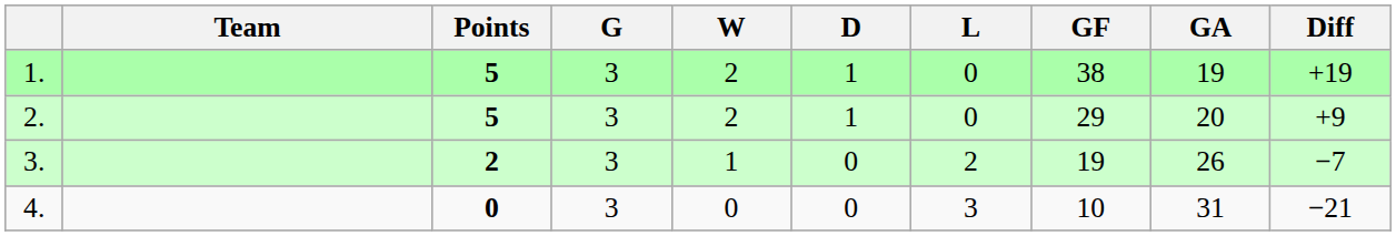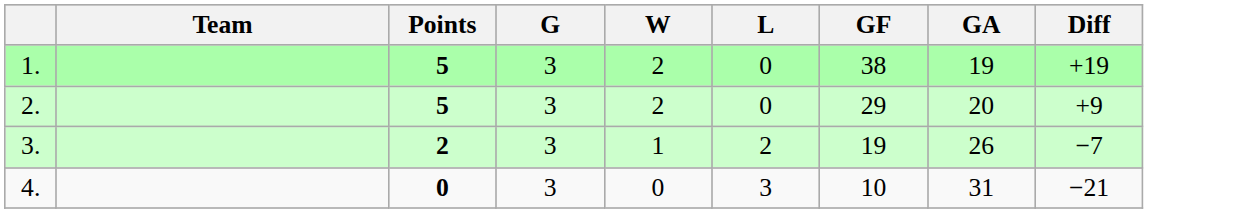 <table class=wikitable style="text-align:center">
 <tr bgcolor="#DCDCDC">
 <th width="25"></th>
 <th width="200">Team</th>
 <th width="60">Points</th>
 <th width="60">G</th>
 <th width="60">W</th>
-<th width="60">D</th>
 <th width="60">L</th>
 <th width="60">GF</th>
 <th width="60">GA</th>
 <th width="60">Diff</th>
 </tr>
 <tr bgcolor=#AAFFAA>
 <td>1.</td>
 <td align=left></td>
 <td><strong>5</strong></td>
 <td>3</td>
 <td>2</td>
-<td>1</td>
 <td>0</td>
 <td>38</td>
 <td>19</td>
 <td>+19</td>
 </tr>
 <tr bgcolor=#CCFFCC>
 <td>2.</td>
 <td align=left></td>
 <td><strong>5</strong></td>
 <td>3</td>
 <td>2</td>
-<td>1</td>
 <td>0</td>
 <td>29</td>
 <td>20</td>
 <td>+9</td>
 </tr>
 <tr bgcolor=#CCFFCC>
 <td>3.</td>
 <td align=left></td>
 <td><strong>2</strong></td>
 <td>3</td>
 <td>1</td>
-<td>0</td>
 <td>2</td>
 <td>19</td>
 <td>26</td>
 <td>−7</td>
 </tr>
 <tr>
 <td>4.</td>
 <td align=left></td>
 <td><strong>0</strong></td>
 <td>3</td>
 <td>0</td>
-<td>0</td>
 <td>3</td>
 <td>10</td>
 <td>31</td>
 <td>−21</td>
 </tr>
 </table>
